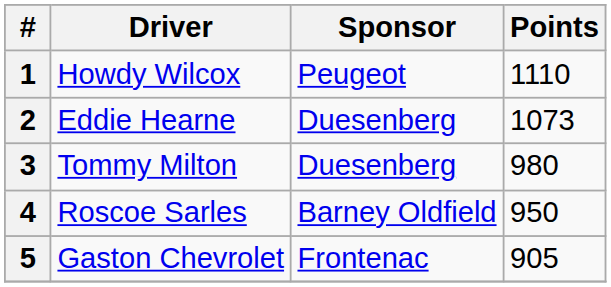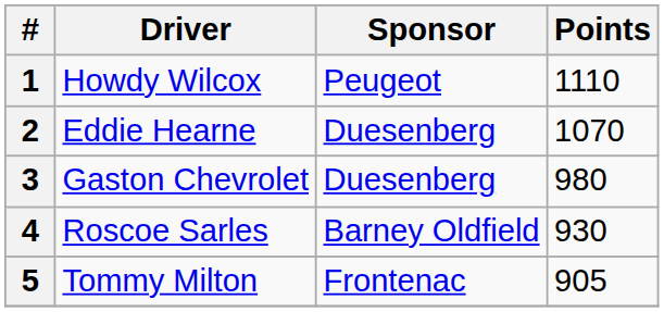 <table class="wikitable">
 <tr>
 <th> # </th>
 <th>Driver</th>
 <th>Sponsor</th>
 <th>Points</th>
 </tr>
 <tr>
 <th>1</th>
 <td><a href='#'>Howdy Wilcox</a></td>
 <td><a href='#'>Peugeot</a></td>
 <td>1110</td>
 </tr>
 <tr>
 <th>2</th>
 <td><a href='#'>Eddie Hearne</a></td>
 <td><a href='#'>Duesenberg</a></td>
-<td>1073</td>
+<td>1070</td>
 </tr>
 <tr>
 <th>3</th>
-<td><a href='#'>Tommy Milton</a></td>
+<td><a href='#'>Gaston Chevrolet</a></td>
 <td><a href='#'>Duesenberg</a></td>
 <td>980</td>
 </tr>
 <tr>
 <th>4</th>
 <td><a href='#'>Roscoe Sarles</a></td>
 <td><a href='#'>Barney Oldfield</a></td>
-<td>950</td>
+<td>930</td>
 </tr>
 <tr>
 <th>5</th>
-<td><a href='#'>Gaston Chevrolet</a></td>
+<td><a href='#'>Tommy Milton</a></td>
 <td><a href='#'>Frontenac</a></td>
 <td>905</td>
 </tr>
 <tr>
 </tr>
 </table>
